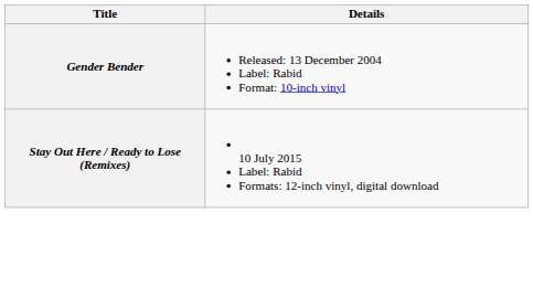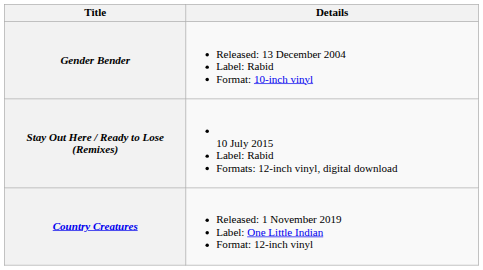 <table class="wikitable plainrowheaders">
 <tr>
 <th scope="col" style="width:16em;">Title</th>
 <th scope="col" style="width:26em;">Details</th>
 </tr>
 <tr>
 <th scope="row"><em>Gender Bender</em></th>
 <td><br><ul><li>Released: 13 December 2004</li><li>Label: Rabid</li><li>Format: <a href='#'>10-inch vinyl</a></li></ul></td>
 </tr>
 <tr>
 <th scope="row"><em>Stay Out Here / Ready to Lose<br>(Remixes)</em></th>
 <td><br><ul><li><br>10 July 2015 </li><li>Label: Rabid</li><li>Formats: 12-inch vinyl, digital download</li></ul></td>
 </tr>
+<tr>
+<th scope="row"><em><a href='#'>Country Creatures</a></em><br></th>
+<td><br><ul><li>Released: 1 November 2019</li><li>Label: <a href='#'>One Little Indian</a></li><li>Format: 12-inch vinyl</li></ul></td>
+</tr>
 </table>
